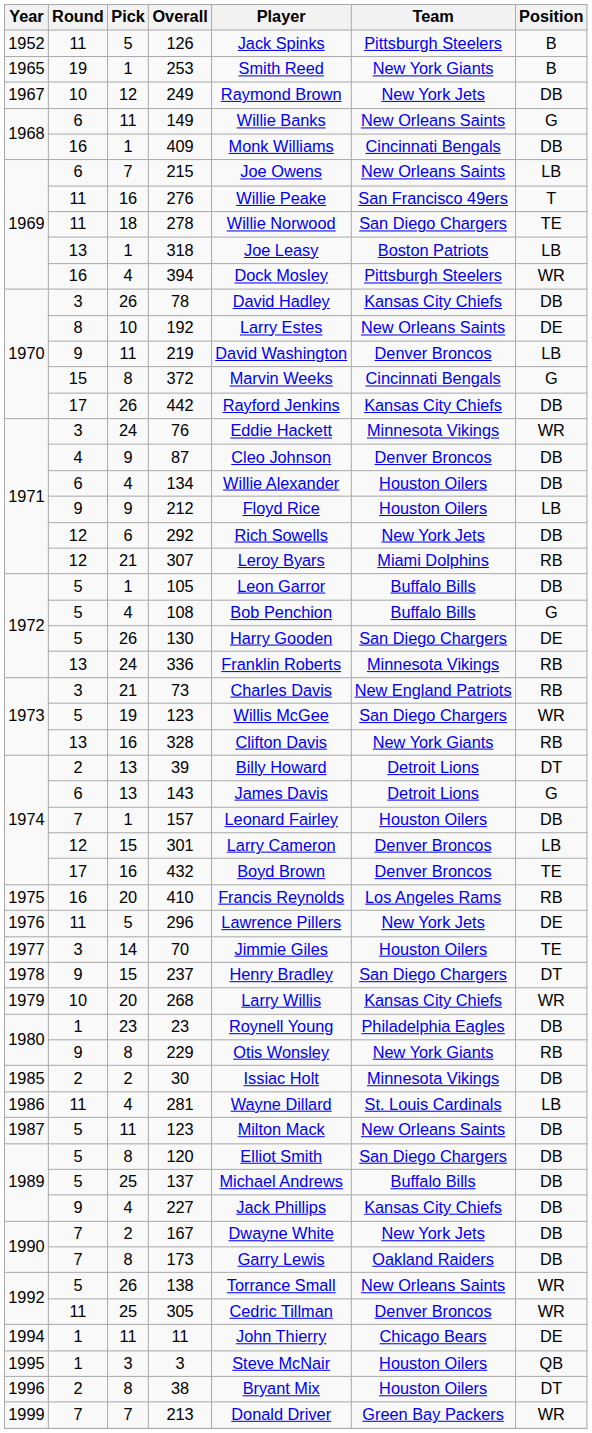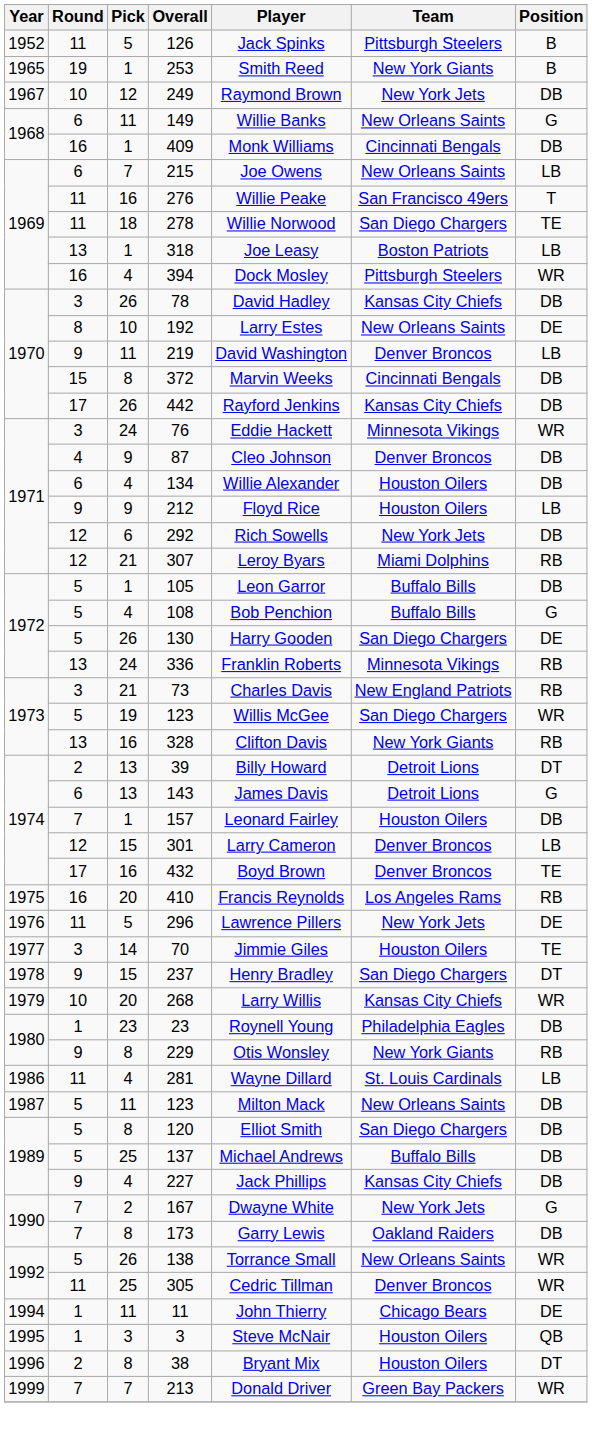 <table class="wikitable sortable" style="text-align: center;">
 <tr>
 <th>Year</th>
 <th>Round</th>
 <th>Pick</th>
 <th>Overall</th>
 <th>Player</th>
 <th>Team</th>
 <th>Position</th>
 </tr>
 <tr>
 <td>1952</td>
 <td>11</td>
 <td>5</td>
 <td>126</td>
 <td><a href='#'>Jack Spinks</a></td>
 <td><a href='#'>Pittsburgh Steelers</a></td>
 <td>B</td>
 </tr>
 <tr>
 <td>1965</td>
 <td>19</td>
 <td>1</td>
 <td>253</td>
 <td><a href='#'>Smith Reed</a></td>
 <td><a href='#'>New York Giants</a></td>
 <td>B</td>
 </tr>
 <tr>
 <td>1967</td>
 <td>10</td>
 <td>12</td>
 <td>249</td>
 <td><a href='#'>Raymond Brown</a></td>
 <td><a href='#'>New York Jets</a></td>
 <td>DB</td>
 </tr>
 <tr>
 <td rowspan="2">1968</td>
 <td>6</td>
 <td>11</td>
 <td>149</td>
 <td><a href='#'>Willie Banks</a></td>
 <td><a href='#'>New Orleans Saints</a></td>
 <td>G</td>
 </tr>
 <tr>
 <td>16</td>
 <td>1</td>
 <td>409</td>
 <td><a href='#'>Monk Williams</a></td>
 <td><a href='#'>Cincinnati Bengals</a></td>
 <td>DB</td>
 </tr>
 <tr>
 <td rowspan="5">1969</td>
 <td>6</td>
 <td>7</td>
 <td>215</td>
 <td><a href='#'>Joe Owens</a></td>
 <td><a href='#'>New Orleans Saints</a></td>
 <td>LB</td>
 </tr>
 <tr>
 <td>11</td>
 <td>16</td>
 <td>276</td>
 <td><a href='#'>Willie Peake</a></td>
 <td><a href='#'>San Francisco 49ers</a></td>
 <td>T</td>
 </tr>
 <tr>
 <td>11</td>
 <td>18</td>
 <td>278</td>
 <td><a href='#'>Willie Norwood</a></td>
 <td><a href='#'>San Diego Chargers</a></td>
 <td>TE</td>
 </tr>
 <tr>
 <td>13</td>
 <td>1</td>
 <td>318</td>
 <td><a href='#'>Joe Leasy</a></td>
 <td><a href='#'>Boston Patriots</a></td>
 <td>LB</td>
 </tr>
 <tr>
 <td>16</td>
 <td>4</td>
 <td>394</td>
 <td><a href='#'>Dock Mosley</a></td>
 <td><a href='#'>Pittsburgh Steelers</a></td>
 <td>WR</td>
 </tr>
 <tr>
 <td rowspan="5">1970</td>
 <td>3</td>
 <td>26</td>
 <td>78</td>
 <td><a href='#'>David Hadley</a></td>
 <td><a href='#'>Kansas City Chiefs</a></td>
 <td>DB</td>
 </tr>
 <tr>
 <td>8</td>
 <td>10</td>
 <td>192</td>
 <td><a href='#'>Larry Estes</a></td>
 <td><a href='#'>New Orleans Saints</a></td>
 <td>DE</td>
 </tr>
 <tr>
 <td>9</td>
 <td>11</td>
 <td>219</td>
 <td><a href='#'>David Washington</a></td>
 <td><a href='#'>Denver Broncos</a></td>
 <td>LB</td>
 </tr>
 <tr>
 <td>15</td>
 <td>8</td>
 <td>372</td>
 <td><a href='#'>Marvin Weeks</a></td>
 <td><a href='#'>Cincinnati Bengals</a></td>
-<td>G</td>
+<td>DB</td>
 </tr>
 <tr>
 <td>17</td>
 <td>26</td>
 <td>442</td>
 <td><a href='#'>Rayford Jenkins</a></td>
 <td><a href='#'>Kansas City Chiefs</a></td>
 <td>DB</td>
 </tr>
 <tr>
 <td rowspan="6">1971</td>
 <td>3</td>
 <td>24</td>
 <td>76</td>
 <td><a href='#'>Eddie Hackett</a></td>
 <td><a href='#'>Minnesota Vikings</a></td>
 <td>WR</td>
 </tr>
 <tr>
 <td>4</td>
 <td>9</td>
 <td>87</td>
 <td><a href='#'>Cleo Johnson</a></td>
 <td><a href='#'>Denver Broncos</a></td>
 <td>DB</td>
 </tr>
 <tr>
 <td>6</td>
 <td>4</td>
 <td>134</td>
 <td><a href='#'>Willie Alexander</a></td>
 <td><a href='#'>Houston Oilers</a></td>
 <td>DB</td>
 </tr>
 <tr>
 <td>9</td>
 <td>9</td>
 <td>212</td>
 <td><a href='#'>Floyd Rice</a></td>
 <td><a href='#'>Houston Oilers</a></td>
 <td>LB</td>
 </tr>
 <tr>
 <td>12</td>
 <td>6</td>
 <td>292</td>
 <td><a href='#'>Rich Sowells</a></td>
 <td><a href='#'>New York Jets</a></td>
 <td>DB</td>
 </tr>
 <tr>
 <td>12</td>
 <td>21</td>
 <td>307</td>
 <td><a href='#'>Leroy Byars</a></td>
 <td><a href='#'>Miami Dolphins</a></td>
 <td>RB</td>
 </tr>
 <tr>
 <td rowspan="4">1972</td>
 <td>5</td>
 <td>1</td>
 <td>105</td>
 <td><a href='#'>Leon Garror</a></td>
 <td><a href='#'>Buffalo Bills</a></td>
 <td>DB</td>
 </tr>
 <tr>
 <td>5</td>
 <td>4</td>
 <td>108</td>
 <td><a href='#'>Bob Penchion</a></td>
 <td><a href='#'>Buffalo Bills</a></td>
 <td>G</td>
 </tr>
 <tr>
 <td>5</td>
 <td>26</td>
 <td>130</td>
 <td><a href='#'>Harry Gooden</a></td>
 <td><a href='#'>San Diego Chargers</a></td>
 <td>DE</td>
 </tr>
 <tr>
 <td>13</td>
 <td>24</td>
 <td>336</td>
 <td><a href='#'>Franklin Roberts</a></td>
 <td><a href='#'>Minnesota Vikings</a></td>
 <td>RB</td>
 </tr>
 <tr>
 <td rowspan="3">1973</td>
 <td>3</td>
 <td>21</td>
 <td>73</td>
 <td><a href='#'>Charles Davis</a></td>
 <td><a href='#'>New England Patriots</a></td>
 <td>RB</td>
 </tr>
 <tr>
 <td>5</td>
 <td>19</td>
 <td>123</td>
 <td><a href='#'>Willis McGee</a></td>
 <td><a href='#'>San Diego Chargers</a></td>
 <td>WR</td>
 </tr>
 <tr>
 <td>13</td>
 <td>16</td>
 <td>328</td>
 <td><a href='#'>Clifton Davis</a></td>
 <td><a href='#'>New York Giants</a></td>
 <td>RB</td>
 </tr>
 <tr>
 <td rowspan="5">1974</td>
 <td>2</td>
 <td>13</td>
 <td>39</td>
 <td><a href='#'>Billy Howard</a></td>
 <td><a href='#'>Detroit Lions</a></td>
 <td>DT</td>
 </tr>
 <tr>
 <td>6</td>
 <td>13</td>
 <td>143</td>
 <td><a href='#'>James Davis</a></td>
 <td><a href='#'>Detroit Lions</a></td>
 <td>G</td>
 </tr>
 <tr>
 <td>7</td>
 <td>1</td>
 <td>157</td>
 <td><a href='#'>Leonard Fairley</a></td>
 <td><a href='#'>Houston Oilers</a></td>
 <td>DB</td>
 </tr>
 <tr>
 <td>12</td>
 <td>15</td>
 <td>301</td>
 <td><a href='#'>Larry Cameron</a></td>
 <td><a href='#'>Denver Broncos</a></td>
 <td>LB</td>
 </tr>
 <tr>
 <td>17</td>
 <td>16</td>
 <td>432</td>
 <td><a href='#'>Boyd Brown</a></td>
 <td><a href='#'>Denver Broncos</a></td>
 <td>TE</td>
 </tr>
 <tr>
 <td>1975</td>
 <td>16</td>
 <td>20</td>
 <td>410</td>
 <td><a href='#'>Francis Reynolds</a></td>
 <td><a href='#'>Los Angeles Rams</a></td>
 <td>RB</td>
 </tr>
 <tr>
 <td>1976</td>
 <td>11</td>
 <td>5</td>
 <td>296</td>
 <td><a href='#'>Lawrence Pillers</a></td>
 <td><a href='#'>New York Jets</a></td>
 <td>DE</td>
 </tr>
 <tr>
 <td>1977</td>
 <td>3</td>
 <td>14</td>
 <td>70</td>
 <td><a href='#'>Jimmie Giles</a></td>
 <td><a href='#'>Houston Oilers</a></td>
 <td>TE</td>
 </tr>
 <tr>
 <td>1978</td>
 <td>9</td>
 <td>15</td>
 <td>237</td>
 <td><a href='#'>Henry Bradley</a></td>
 <td><a href='#'>San Diego Chargers</a></td>
 <td>DT</td>
 </tr>
 <tr>
 <td>1979</td>
 <td>10</td>
 <td>20</td>
 <td>268</td>
 <td><a href='#'>Larry Willis</a></td>
 <td><a href='#'>Kansas City Chiefs</a></td>
 <td>WR</td>
 </tr>
 <tr>
 <td rowspan="2">1980</td>
 <td>1</td>
 <td>23</td>
 <td>23</td>
 <td><a href='#'>Roynell Young</a></td>
 <td><a href='#'>Philadelphia Eagles</a></td>
 <td>DB</td>
 </tr>
 <tr>
 <td>9</td>
 <td>8</td>
 <td>229</td>
 <td><a href='#'>Otis Wonsley</a></td>
 <td><a href='#'>New York Giants</a></td>
 <td>RB</td>
 </tr>
 <tr>
-<td>1985</td>
-<td>2</td>
-<td>2</td>
-<td>30</td>
-<td><a href='#'>Issiac Holt</a></td>
-<td><a href='#'>Minnesota Vikings</a></td>
-<td>DB</td>
-</tr>
-<tr>
 <td>1986</td>
 <td>11</td>
 <td>4</td>
 <td>281</td>
 <td><a href='#'>Wayne Dillard</a></td>
 <td><a href='#'>St. Louis Cardinals</a></td>
 <td>LB</td>
 </tr>
 <tr>
 <td>1987</td>
 <td>5</td>
 <td>11</td>
 <td>123</td>
 <td><a href='#'>Milton Mack</a></td>
 <td><a href='#'>New Orleans Saints</a></td>
 <td>DB</td>
 </tr>
 <tr>
 <td rowspan="3">1989</td>
 <td>5</td>
 <td>8</td>
 <td>120</td>
 <td><a href='#'>Elliot Smith</a></td>
 <td><a href='#'>San Diego Chargers</a></td>
 <td>DB</td>
 </tr>
 <tr>
 <td>5</td>
 <td>25</td>
 <td>137</td>
 <td><a href='#'>Michael Andrews</a></td>
 <td><a href='#'>Buffalo Bills</a></td>
 <td>DB</td>
 </tr>
 <tr>
 <td>9</td>
 <td>4</td>
 <td>227</td>
 <td><a href='#'>Jack Phillips</a></td>
 <td><a href='#'>Kansas City Chiefs</a></td>
 <td>DB</td>
 </tr>
 <tr>
 <td rowspan="2">1990</td>
 <td>7</td>
 <td>2</td>
 <td>167</td>
 <td><a href='#'>Dwayne White</a></td>
 <td><a href='#'>New York Jets</a></td>
-<td>DB</td>
+<td>G</td>
 </tr>
 <tr>
 <td>7</td>
 <td>8</td>
 <td>173</td>
 <td><a href='#'>Garry Lewis</a></td>
 <td><a href='#'>Oakland Raiders</a></td>
 <td>DB</td>
 </tr>
 <tr>
 <td rowspan="2">1992</td>
 <td>5</td>
 <td>26</td>
 <td>138</td>
 <td><a href='#'>Torrance Small</a></td>
 <td><a href='#'>New Orleans Saints</a></td>
 <td>WR</td>
 </tr>
 <tr>
 <td>11</td>
 <td>25</td>
 <td>305</td>
 <td><a href='#'>Cedric Tillman</a></td>
 <td><a href='#'>Denver Broncos</a></td>
 <td>WR</td>
 </tr>
 <tr>
 <td>1994</td>
 <td>1</td>
 <td>11</td>
 <td>11</td>
 <td><a href='#'>John Thierry</a></td>
 <td><a href='#'>Chicago Bears</a></td>
 <td>DE</td>
 </tr>
 <tr>
 <td>1995</td>
 <td>1</td>
 <td>3</td>
 <td>3</td>
 <td><a href='#'>Steve McNair</a></td>
 <td><a href='#'>Houston Oilers</a></td>
 <td>QB</td>
 </tr>
 <tr>
 <td>1996</td>
 <td>2</td>
 <td>8</td>
 <td>38</td>
 <td><a href='#'>Bryant Mix</a></td>
 <td><a href='#'>Houston Oilers</a></td>
 <td>DT</td>
 </tr>
 <tr>
 <td>1999</td>
 <td>7</td>
 <td>7</td>
 <td>213</td>
 <td><a href='#'>Donald Driver</a></td>
 <td><a href='#'>Green Bay Packers</a></td>
 <td>WR</td>
 </tr>
 <tr>
 </tr>
 </table>
